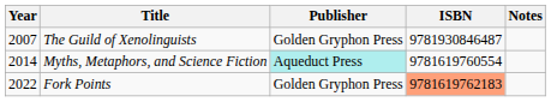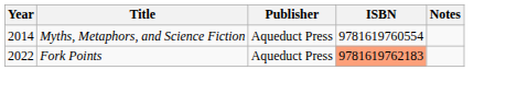 <table class="wikitable">
 <tr>
 <th>Year</th>
 <th>Title</th>
 <th>Publisher</th>
 <th>ISBN</th>
 <th>Notes</th>
 </tr>
 <tr>
-<td>2007</td>
-<td><em>The Guild of Xenolinguists</em></td>
-<td>Golden Gryphon Press</td>
-<td>9781930846487</td>
-<td></td>
-</tr>
-<tr>
 <td>2014</td>
 <td><em>Myths, Metaphors, and Science Fiction</em></td>
-<td style="background: paleturquoise;">Aqueduct Press</td>
+<td>Aqueduct Press</td>
 <td>9781619760554</td>
 <td></td>
 </tr>
 <tr>
 <td>2022</td>
 <td><em>Fork Points</em></td>
-<td>Golden Gryphon Press</td>
+<td>Aqueduct Press</td>
 <td style="background: lightsalmon;">9781619762183</td>
 <td></td>
 </tr>
 </table>
